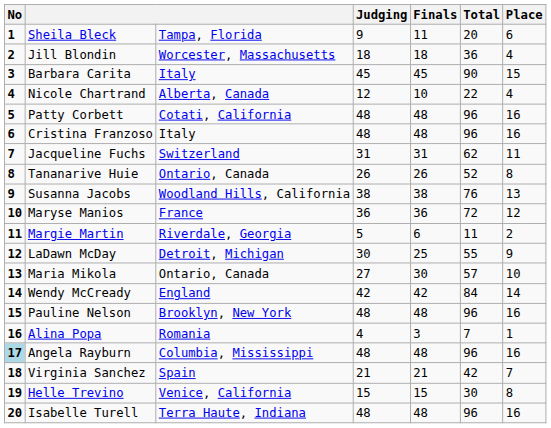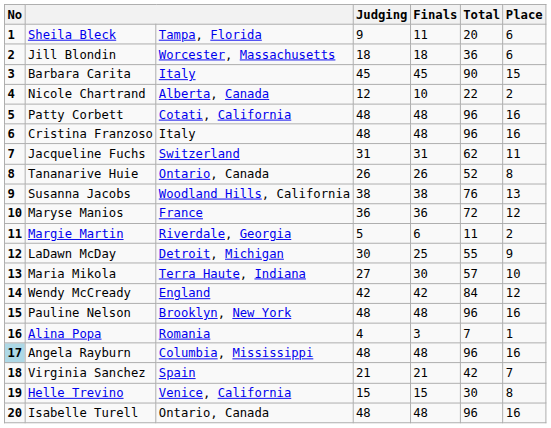 <table class="wikitable">
 <tr>
 <th>No</th>
 <th rowspan=1 colspan=2></th>
 <th>Judging</th>
 <th>Finals</th>
 <th>Total</th>
 <th>Place</th>
 </tr>
 <tr>
 <td><strong>1</strong></td>
 <td><a href='#'>Sheila Bleck</a></td>
 <td> <a href='#'>Tampa</a>, <a href='#'>Florida</a></td>
 <td>9</td>
 <td>11</td>
 <td>20</td>
 <td>6</td>
 </tr>
 <tr>
 <td><strong>2</strong></td>
 <td>Jill Blondin</td>
 <td> <a href='#'>Worcester</a>, <a href='#'>Massachusetts</a></td>
 <td>18</td>
 <td>18</td>
 <td>36</td>
-<td>4</td>
+<td>6</td>
 </tr>
 <tr>
 <td><strong>3</strong></td>
 <td>Barbara Carita</td>
 <td> <a href='#'>Italy</a></td>
 <td>45</td>
 <td>45</td>
 <td>90</td>
 <td>15</td>
 </tr>
 <tr>
 <td><strong>4</strong></td>
 <td>Nicole Chartrand</td>
 <td> <a href='#'>Alberta</a>, <a href='#'>Canada</a></td>
 <td>12</td>
 <td>10</td>
 <td>22</td>
-<td>4</td>
+<td>2</td>
 </tr>
 <tr>
 <td><strong>5</strong></td>
 <td>Patty Corbett</td>
 <td> <a href='#'>Cotati</a>, <a href='#'>California</a></td>
 <td>48</td>
 <td>48</td>
 <td>96</td>
 <td>16</td>
 </tr>
 <tr>
 <td><strong>6</strong></td>
 <td>Cristina Franzoso</td>
 <td> Italy</td>
 <td>48</td>
 <td>48</td>
 <td>96</td>
 <td>16</td>
 </tr>
 <tr>
 <td><strong>7</strong></td>
 <td>Jacqueline Fuchs</td>
 <td> <a href='#'>Switzerland</a></td>
 <td>31</td>
 <td>31</td>
 <td>62</td>
 <td>11</td>
 </tr>
 <tr>
 <td><strong>8</strong></td>
 <td>Tananarive Huie</td>
 <td> <a href='#'>Ontario</a>, Canada</td>
 <td>26</td>
 <td>26</td>
 <td>52</td>
 <td>8</td>
 </tr>
 <tr>
 <td><strong>9</strong></td>
 <td>Susanna Jacobs</td>
 <td> <a href='#'>Woodland Hills</a>, California</td>
 <td>38</td>
 <td>38</td>
 <td>76</td>
 <td>13</td>
 </tr>
 <tr>
 <td><strong>10</strong></td>
 <td>Maryse Manios</td>
 <td> <a href='#'>France</a></td>
 <td>36</td>
 <td>36</td>
 <td>72</td>
 <td>12</td>
 </tr>
 <tr>
 <td><strong>11</strong></td>
 <td><a href='#'>Margie Martin</a></td>
 <td> <a href='#'>Riverdale</a>, <a href='#'>Georgia</a></td>
 <td>5</td>
 <td>6</td>
 <td>11</td>
 <td>2</td>
 </tr>
 <tr>
 <td><strong>12</strong></td>
 <td>LaDawn McDay</td>
 <td> <a href='#'>Detroit</a>, <a href='#'>Michigan</a></td>
 <td>30</td>
 <td>25</td>
 <td>55</td>
 <td>9</td>
 </tr>
 <tr>
 <td><strong>13</strong></td>
 <td>Maria Mikola</td>
-<td> Ontario, Canada</td>
+<td> <a href='#'>Terra Haute</a>, <a href='#'>Indiana</a></td>
 <td>27</td>
 <td>30</td>
 <td>57</td>
 <td>10</td>
 </tr>
 <tr>
 <td><strong>14</strong></td>
 <td>Wendy McCready</td>
 <td> <a href='#'>England</a></td>
 <td>42</td>
 <td>42</td>
 <td>84</td>
-<td>14</td>
+<td>12</td>
 </tr>
 <tr>
 <td><strong>15</strong></td>
 <td>Pauline Nelson</td>
 <td> <a href='#'>Brooklyn</a>, <a href='#'>New York</a></td>
 <td>48</td>
 <td>48</td>
 <td>96</td>
 <td>16</td>
 </tr>
 <tr>
 <td><strong>16</strong></td>
 <td><a href='#'>Alina Popa</a></td>
 <td> <a href='#'>Romania</a></td>
 <td>4</td>
 <td>3</td>
 <td>7</td>
 <td>1</td>
 </tr>
 <tr>
 <td style="background: lightblue;"><strong>17</strong></td>
 <td>Angela Rayburn</td>
 <td> <a href='#'>Columbia</a>, <a href='#'>Mississippi</a></td>
 <td>48</td>
 <td>48</td>
 <td>96</td>
 <td>16</td>
 </tr>
 <tr>
 <td><strong>18</strong></td>
 <td>Virginia Sanchez</td>
 <td> <a href='#'>Spain</a></td>
 <td>21</td>
 <td>21</td>
 <td>42</td>
 <td>7</td>
 </tr>
 <tr>
 <td><strong>19</strong></td>
 <td><a href='#'>Helle Trevino</a></td>
 <td> <a href='#'>Venice</a>, <a href='#'>California</a></td>
 <td>15</td>
 <td>15</td>
 <td>30</td>
 <td>8</td>
 </tr>
 <tr>
 <td><strong>20</strong></td>
 <td>Isabelle Turell</td>
-<td> <a href='#'>Terra Haute</a>, <a href='#'>Indiana</a></td>
+<td> Ontario, Canada</td>
 <td>48</td>
 <td>48</td>
 <td>96</td>
 <td>16</td>
 </tr>
 </table>
